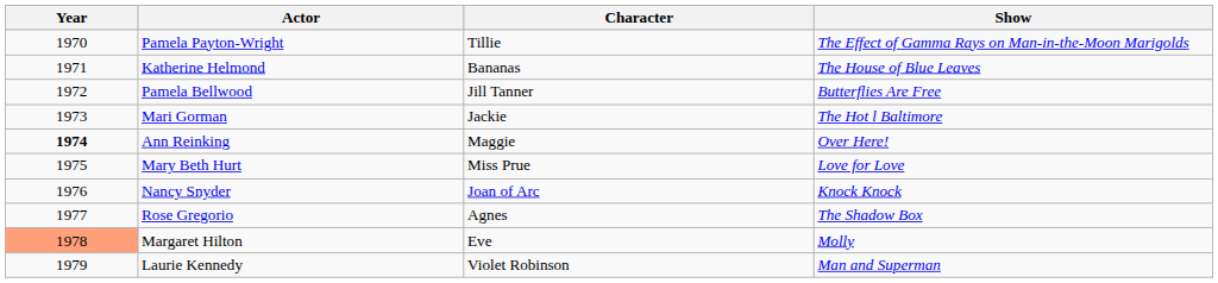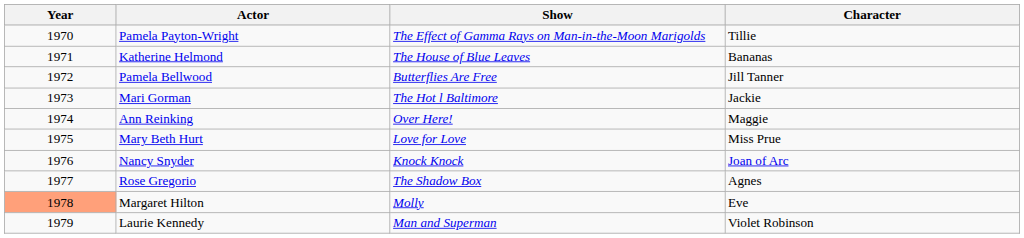 <table class="wikitable" style="width:98%;">
 <tr style="background:#bebebe;">
 <th style="width:11%;">Year</th>
 <th style="width:27%;">Actor</th>
+<th style="width:33%;">Show</th>
 <th style="width:29%;">Character</th>
-<th style="width:33%;">Show</th>
 </tr>
 <tr>
 <td align="center">1970</td>
 <td><a href='#'>Pamela Payton-Wright</a></td>
+<td><em><a href='#'>The Effect of Gamma Rays on Man-in-the-Moon Marigolds</a></em></td>
 <td>Tillie</td>
-<td><em><a href='#'>The Effect of Gamma Rays on Man-in-the-Moon Marigolds</a></em></td>
 </tr>
 <tr>
 <td align="center">1971</td>
 <td><a href='#'>Katherine Helmond</a></td>
+<td><em><a href='#'>The House of Blue Leaves</a></em></td>
 <td>Bananas</td>
-<td><em><a href='#'>The House of Blue Leaves</a></em></td>
 </tr>
 <tr>
 <td align="center">1972</td>
 <td><a href='#'>Pamela Bellwood</a></td>
+<td><em><a href='#'>Butterflies Are Free</a></em></td>
 <td>Jill Tanner</td>
-<td><em><a href='#'>Butterflies Are Free</a></em></td>
 </tr>
 <tr>
 <td align="center">1973</td>
 <td><a href='#'>Mari Gorman</a></td>
+<td><em><a href='#'>The Hot l Baltimore</a></em></td>
 <td>Jackie</td>
-<td><em><a href='#'>The Hot l Baltimore</a></em></td>
 </tr>
 <tr>
-<td align="center"><strong>1974</strong></td>
+<td align="center">1974</td>
 <td><a href='#'>Ann Reinking</a></td>
+<td><em><a href='#'>Over Here!</a></em></td>
 <td>Maggie</td>
-<td><em><a href='#'>Over Here!</a></em></td>
 </tr>
 <tr>
 <td align="center">1975</td>
 <td><a href='#'>Mary Beth Hurt</a></td>
+<td><em><a href='#'>Love for Love</a></em></td>
 <td>Miss Prue</td>
-<td><em><a href='#'>Love for Love</a></em></td>
 </tr>
 <tr>
 <td align="center">1976</td>
 <td><a href='#'>Nancy Snyder</a></td>
+<td><em><a href='#'>Knock Knock</a></em></td>
 <td><a href='#'>Joan of Arc</a></td>
-<td><em><a href='#'>Knock Knock</a></em></td>
 </tr>
 <tr>
 <td align="center">1977</td>
 <td><a href='#'>Rose Gregorio</a></td>
+<td><em><a href='#'>The Shadow Box</a></em></td>
 <td>Agnes</td>
-<td><em><a href='#'>The Shadow Box</a></em></td>
 </tr>
 <tr>
 <td align="center" style="background: lightsalmon;">1978</td>
 <td>Margaret Hilton</td>
+<td><em><a href='#'>Molly</a></em></td>
 <td>Eve</td>
-<td><em><a href='#'>Molly</a></em></td>
 </tr>
 <tr>
 <td align="center">1979</td>
 <td>Laurie Kennedy</td>
+<td><em><a href='#'>Man and Superman</a></em></td>
 <td>Violet Robinson</td>
-<td><em><a href='#'>Man and Superman</a></em></td>
 </tr>
 </table>
